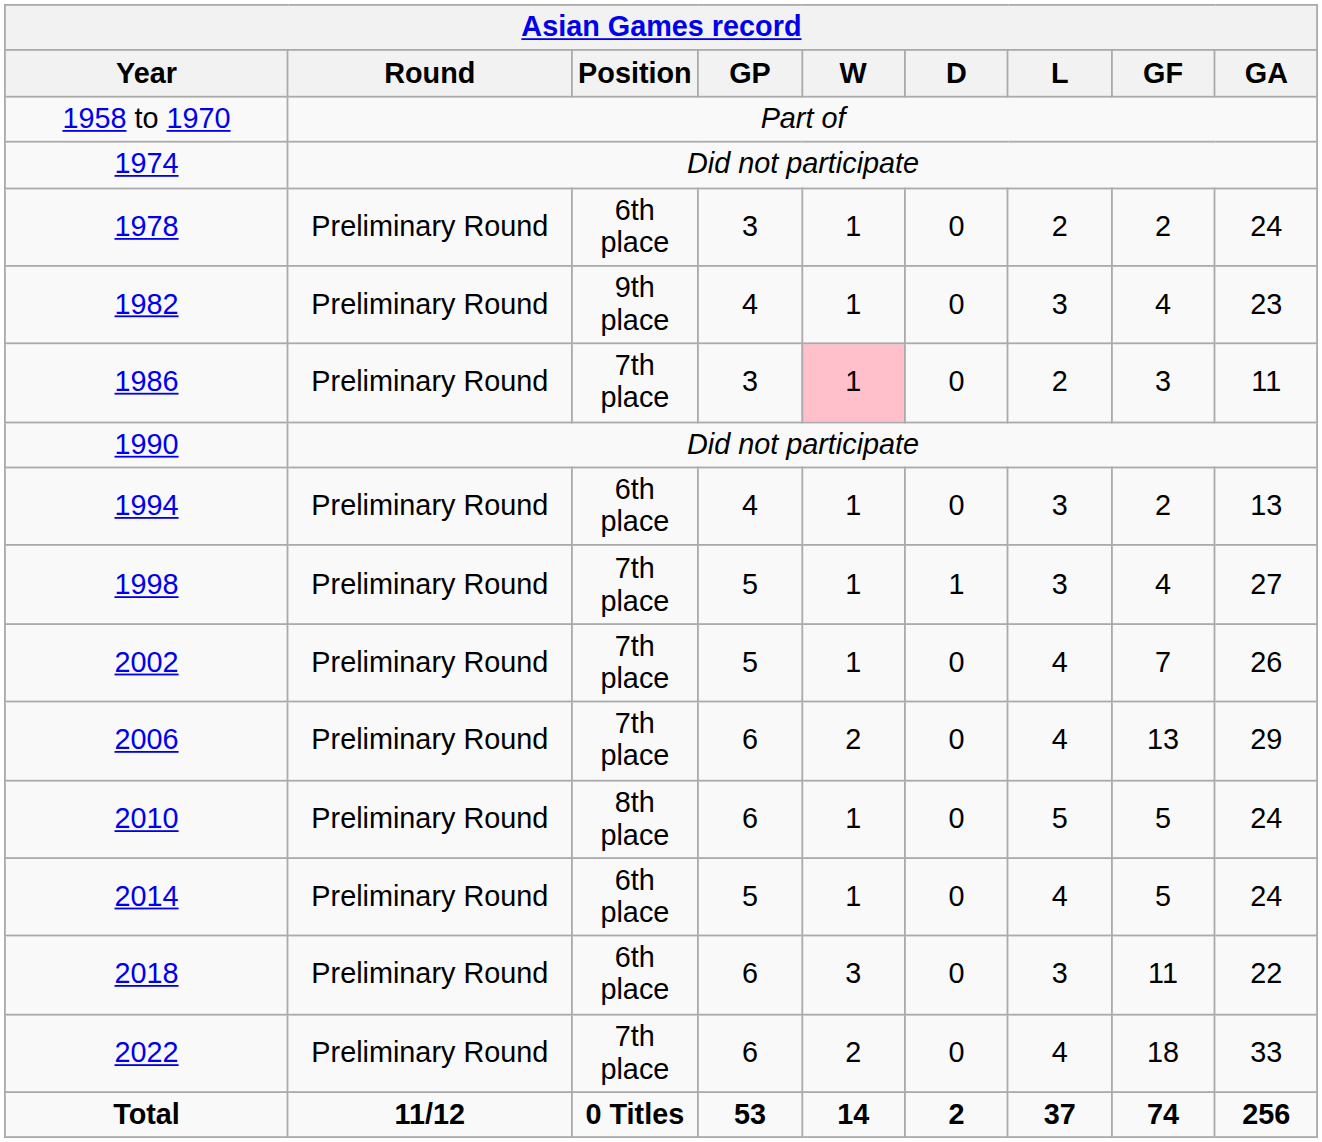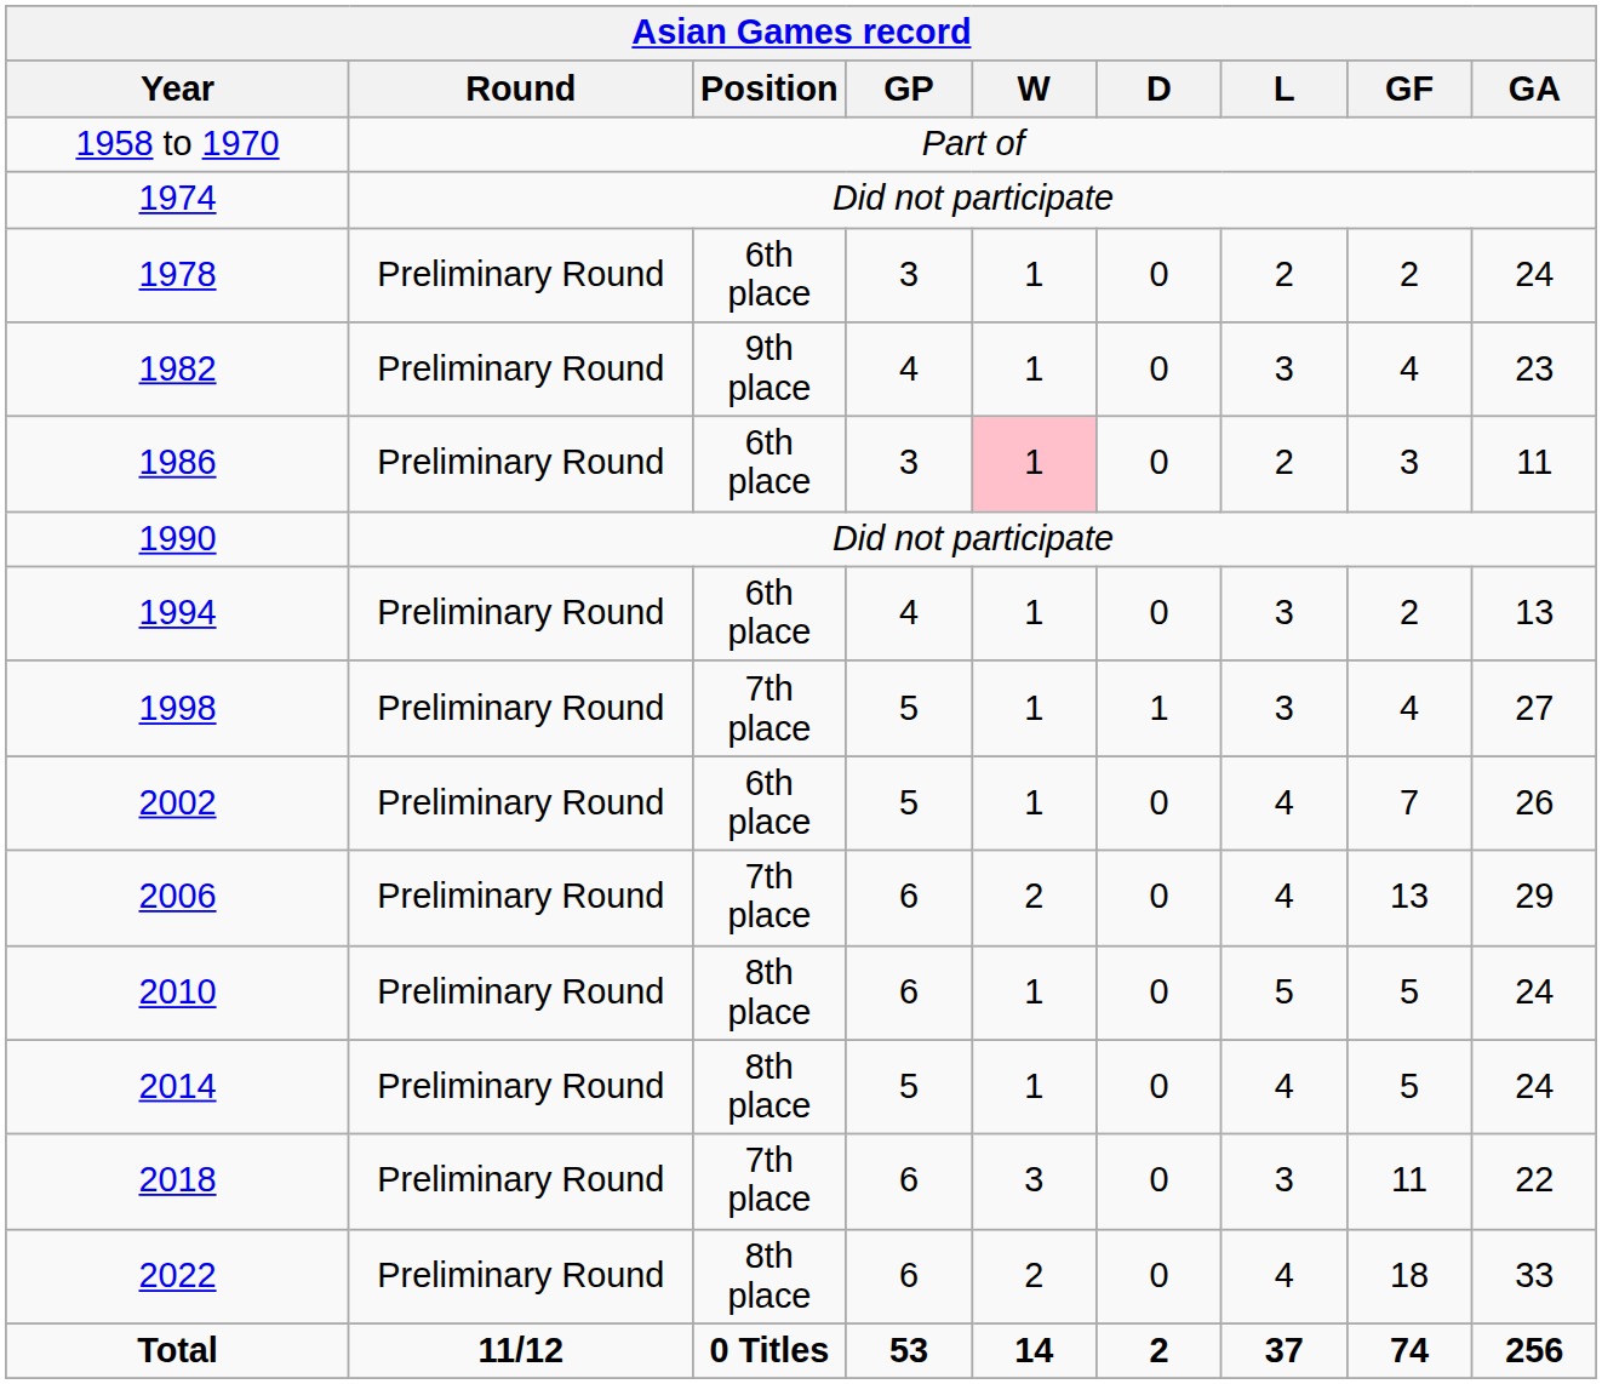 <table class="wikitable" style="text-align: center;">
 <tr>
 <th colspan=9><a href='#'>Asian Games record</a></th>
 </tr>
 <tr>
 <th width=150>Year</th>
 <th width=150>Round</th>
 <th width=50>Position</th>
 <th width=50>GP</th>
 <th width=50>W</th>
 <th width=50>D</th>
 <th width=50>L</th>
 <th width=50>GF</th>
 <th width=50>GA</th>
 </tr>
 <tr>
 <td> <a href='#'>1958</a> to  <a href='#'>1970</a></td>
 <td colspan=9><em>Part of </em></td>
 </tr>
 <tr>
 <td> <a href='#'>1974</a></td>
 <td colspan=8><em>Did not participate</em></td>
 </tr>
 <tr>
 <td> <a href='#'>1978</a></td>
 <td>Preliminary Round</td>
 <td>6th place</td>
 <td>3</td>
 <td>1</td>
 <td>0</td>
 <td>2</td>
 <td>2</td>
 <td>24</td>
 </tr>
 <tr>
 <td> <a href='#'>1982</a></td>
 <td>Preliminary Round</td>
 <td>9th place</td>
 <td>4</td>
 <td>1</td>
 <td>0</td>
 <td>3</td>
 <td>4</td>
 <td>23</td>
 </tr>
 <tr>
 <td> <a href='#'>1986</a></td>
 <td>Preliminary Round</td>
-<td>7th place</td>
+<td>6th place</td>
 <td>3</td>
 <td style="background: pink;">1</td>
 <td>0</td>
 <td>2</td>
 <td>3</td>
 <td>11</td>
 </tr>
 <tr>
 <td> <a href='#'>1990</a></td>
 <td colspan=8><em>Did not participate</em></td>
 </tr>
 <tr>
 <td> <a href='#'>1994</a></td>
 <td>Preliminary Round</td>
 <td>6th place</td>
 <td>4</td>
 <td>1</td>
 <td>0</td>
 <td>3</td>
 <td>2</td>
 <td>13</td>
 </tr>
 <tr>
 <td> <a href='#'>1998</a></td>
 <td>Preliminary Round</td>
 <td>7th place</td>
 <td>5</td>
 <td>1</td>
 <td>1</td>
 <td>3</td>
 <td>4</td>
 <td>27</td>
 </tr>
 <tr>
 <td> <a href='#'>2002</a></td>
 <td>Preliminary Round</td>
-<td>7th place</td>
+<td>6th place</td>
 <td>5</td>
 <td>1</td>
 <td>0</td>
 <td>4</td>
 <td>7</td>
 <td>26</td>
 </tr>
 <tr>
 <td> <a href='#'>2006</a></td>
 <td>Preliminary Round</td>
 <td>7th place</td>
 <td>6</td>
 <td>2</td>
 <td>0</td>
 <td>4</td>
 <td>13</td>
 <td>29</td>
 </tr>
 <tr>
 <td> <a href='#'>2010</a></td>
 <td>Preliminary Round</td>
 <td>8th place</td>
 <td>6</td>
 <td>1</td>
 <td>0</td>
 <td>5</td>
 <td>5</td>
 <td>24</td>
 </tr>
 <tr>
 <td> <a href='#'>2014</a></td>
 <td>Preliminary Round</td>
-<td>6th place</td>
+<td>8th place</td>
 <td>5</td>
 <td>1</td>
 <td>0</td>
 <td>4</td>
 <td>5</td>
 <td>24</td>
 </tr>
 <tr>
 <td> <a href='#'>2018</a></td>
 <td>Preliminary Round</td>
-<td>6th place</td>
+<td>7th place</td>
 <td>6</td>
 <td>3</td>
 <td>0</td>
 <td>3</td>
 <td>11</td>
 <td>22</td>
 </tr>
 <tr>
 <td> <a href='#'>2022</a></td>
 <td>Preliminary Round</td>
-<td>7th place</td>
+<td>8th place</td>
 <td>6</td>
 <td>2</td>
 <td>0</td>
 <td>4</td>
 <td>18</td>
 <td>33</td>
 </tr>
 <tr>
 <td><strong>Total</strong></td>
 <td><strong>11/12</strong></td>
 <td><strong>0 Titles</strong></td>
 <td><strong>53</strong></td>
 <td><strong>14</strong></td>
 <td><strong>2</strong></td>
 <td><strong>37</strong></td>
 <td><strong>74</strong></td>
 <td><strong>256</strong></td>
 </tr>
 </table>
